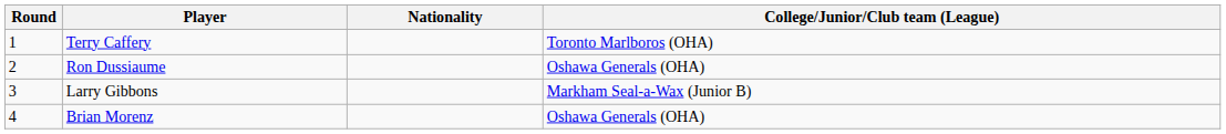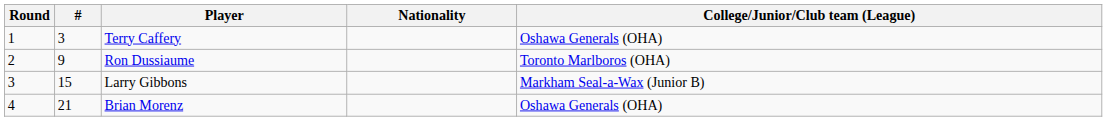 <table class="wikitable">
 <tr align="center">
 <th bgcolor="#DDDDFF" width="4.0%">Round</th>
+<th bgcolor="#DDDDFF" width="4.0%">#</th>
 <th bgcolor="#DDDDFF" width="21.0%">Player</th>
 <th bgcolor="#DDDDFF" width="14.5%">Nationality</th>
 <th bgcolor="#DDDDFF" width="50.0%">College/Junior/Club team (League)</th>
 </tr>
 <tr>
 <td>1</td>
+<td>3</td>
 <td><a href='#'>Terry Caffery</a></td>
+<td></td>
+<td><a href='#'>Oshawa Generals</a> (OHA)</td>
+</tr>
+<tr>
+<td>2</td>
+<td>9</td>
+<td><a href='#'>Ron Dussiaume</a></td>
 <td></td>
 <td><a href='#'>Toronto Marlboros</a> (OHA)</td>
 </tr>
 <tr>
-<td>2</td>
-<td><a href='#'>Ron Dussiaume</a></td>
-<td></td>
-<td><a href='#'>Oshawa Generals</a> (OHA)</td>
-</tr>
-<tr>
 <td>3</td>
+<td>15</td>
 <td>Larry Gibbons</td>
 <td></td>
 <td><a href='#'>Markham Seal-a-Wax</a> (Junior B)</td>
 </tr>
 <tr>
 <td>4</td>
+<td>21</td>
 <td><a href='#'>Brian Morenz</a></td>
 <td></td>
 <td><a href='#'>Oshawa Generals</a> (OHA)</td>
 </tr>
 </table>
